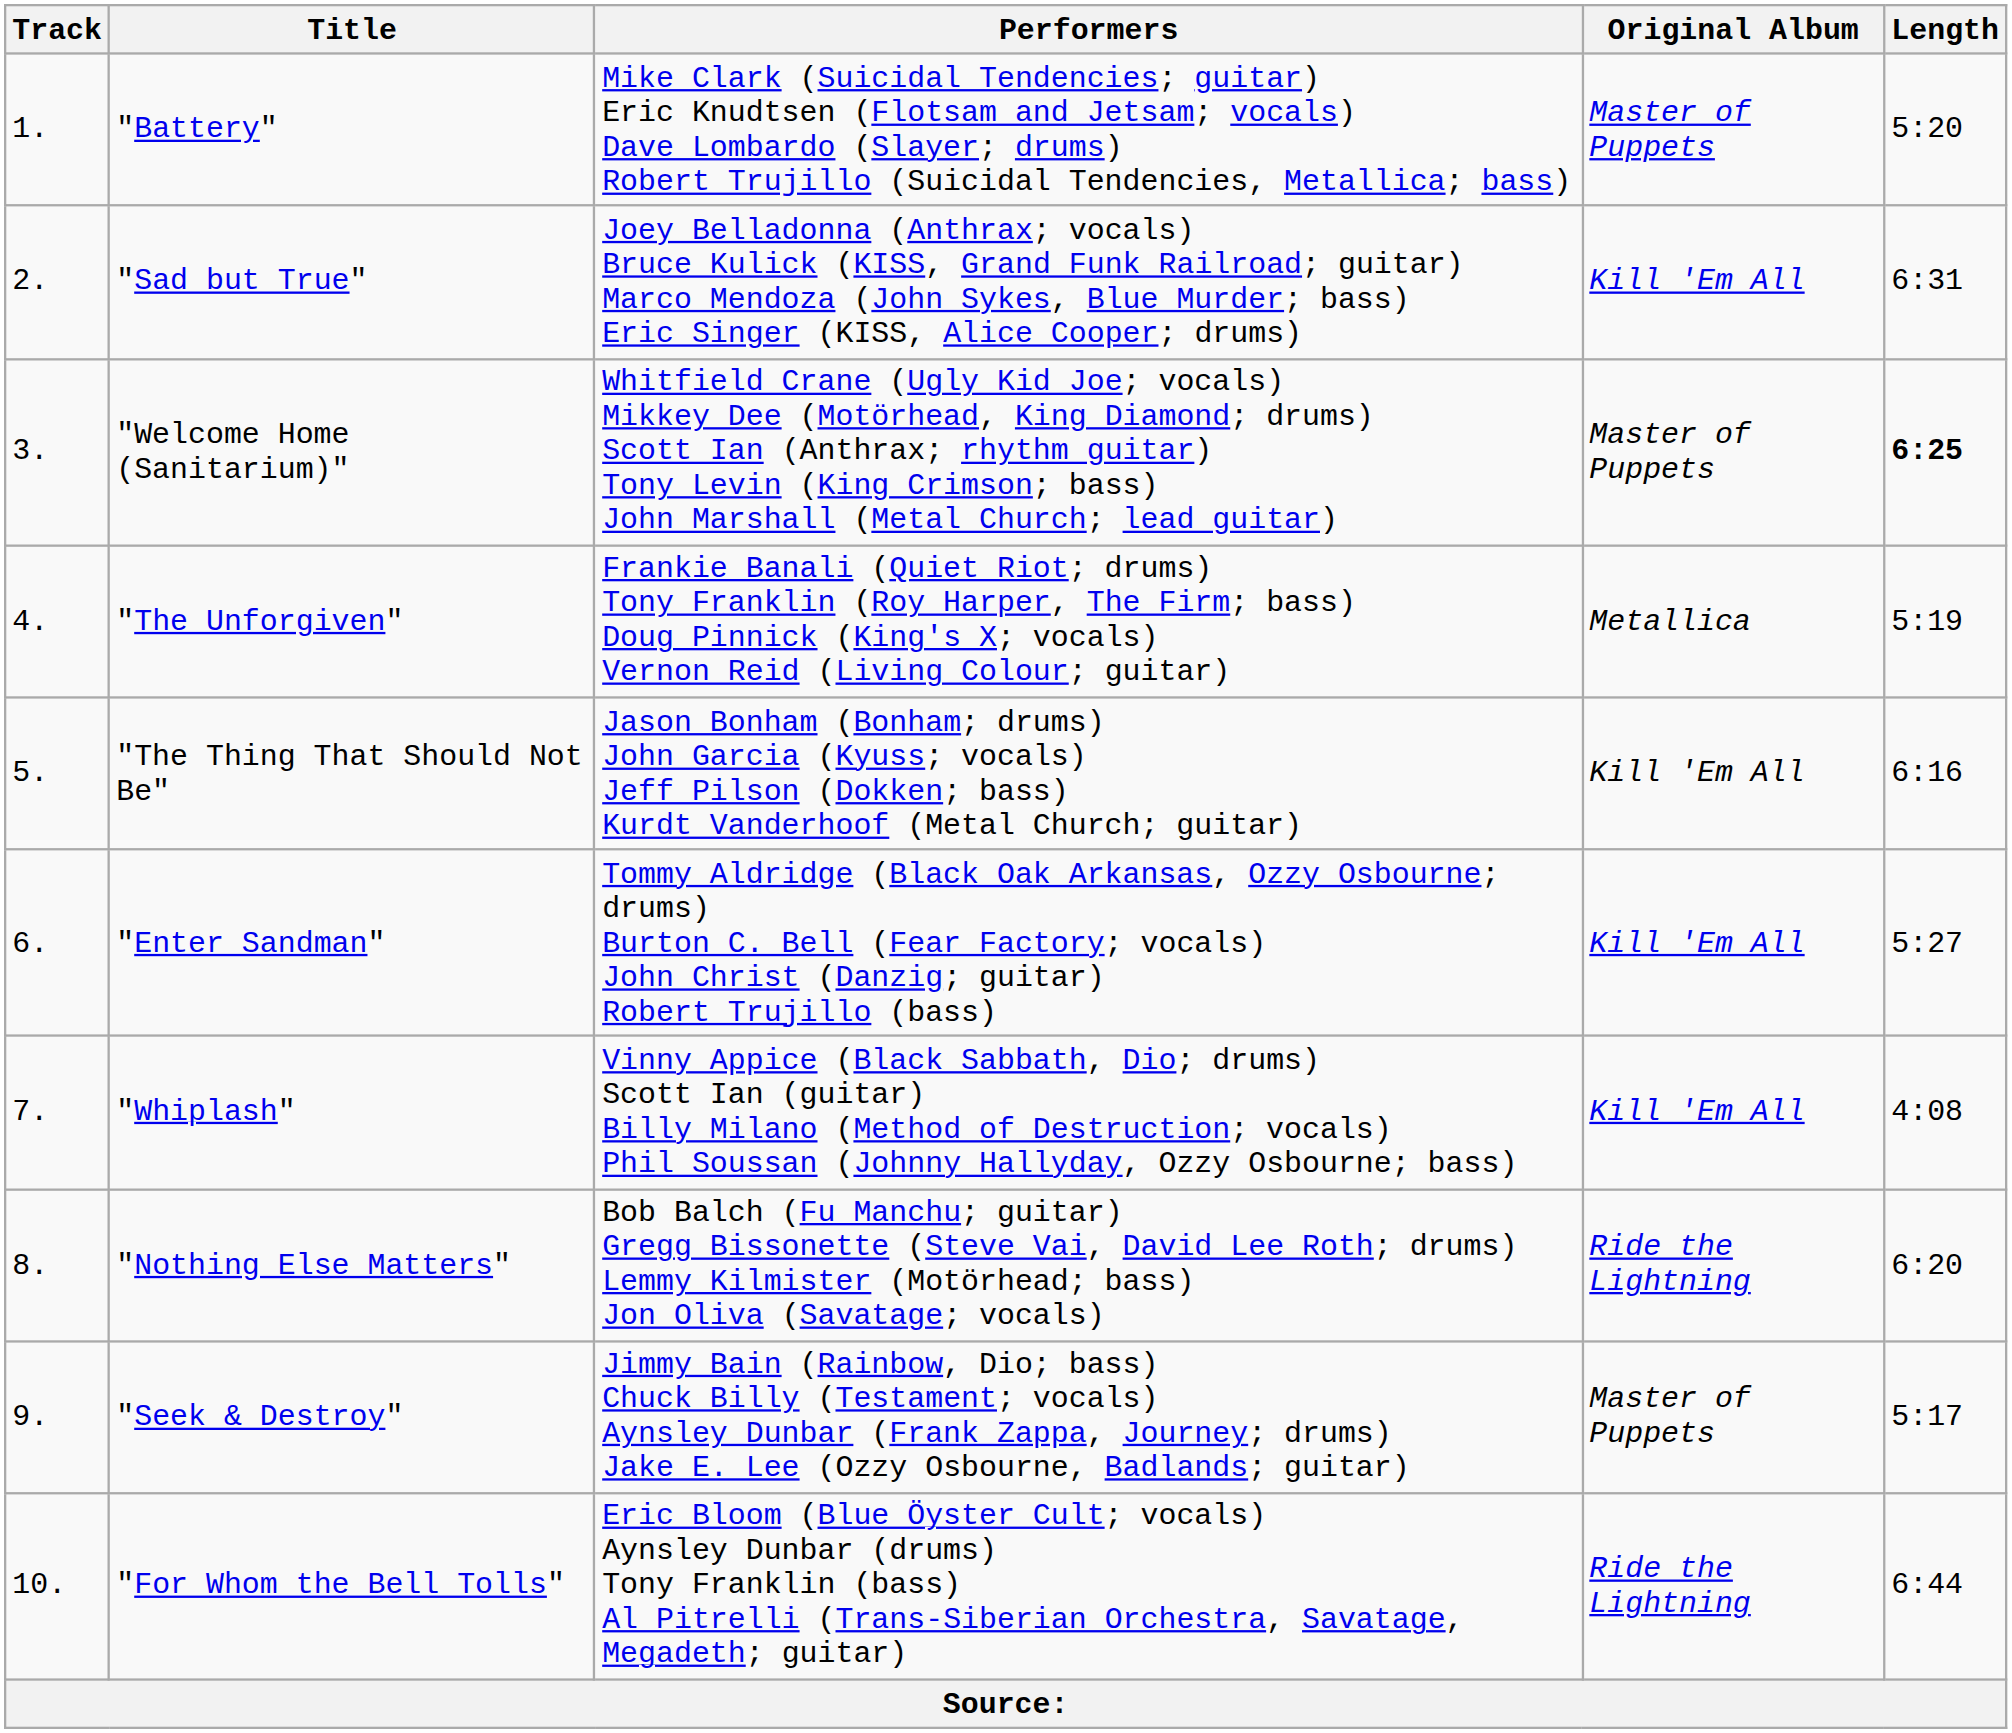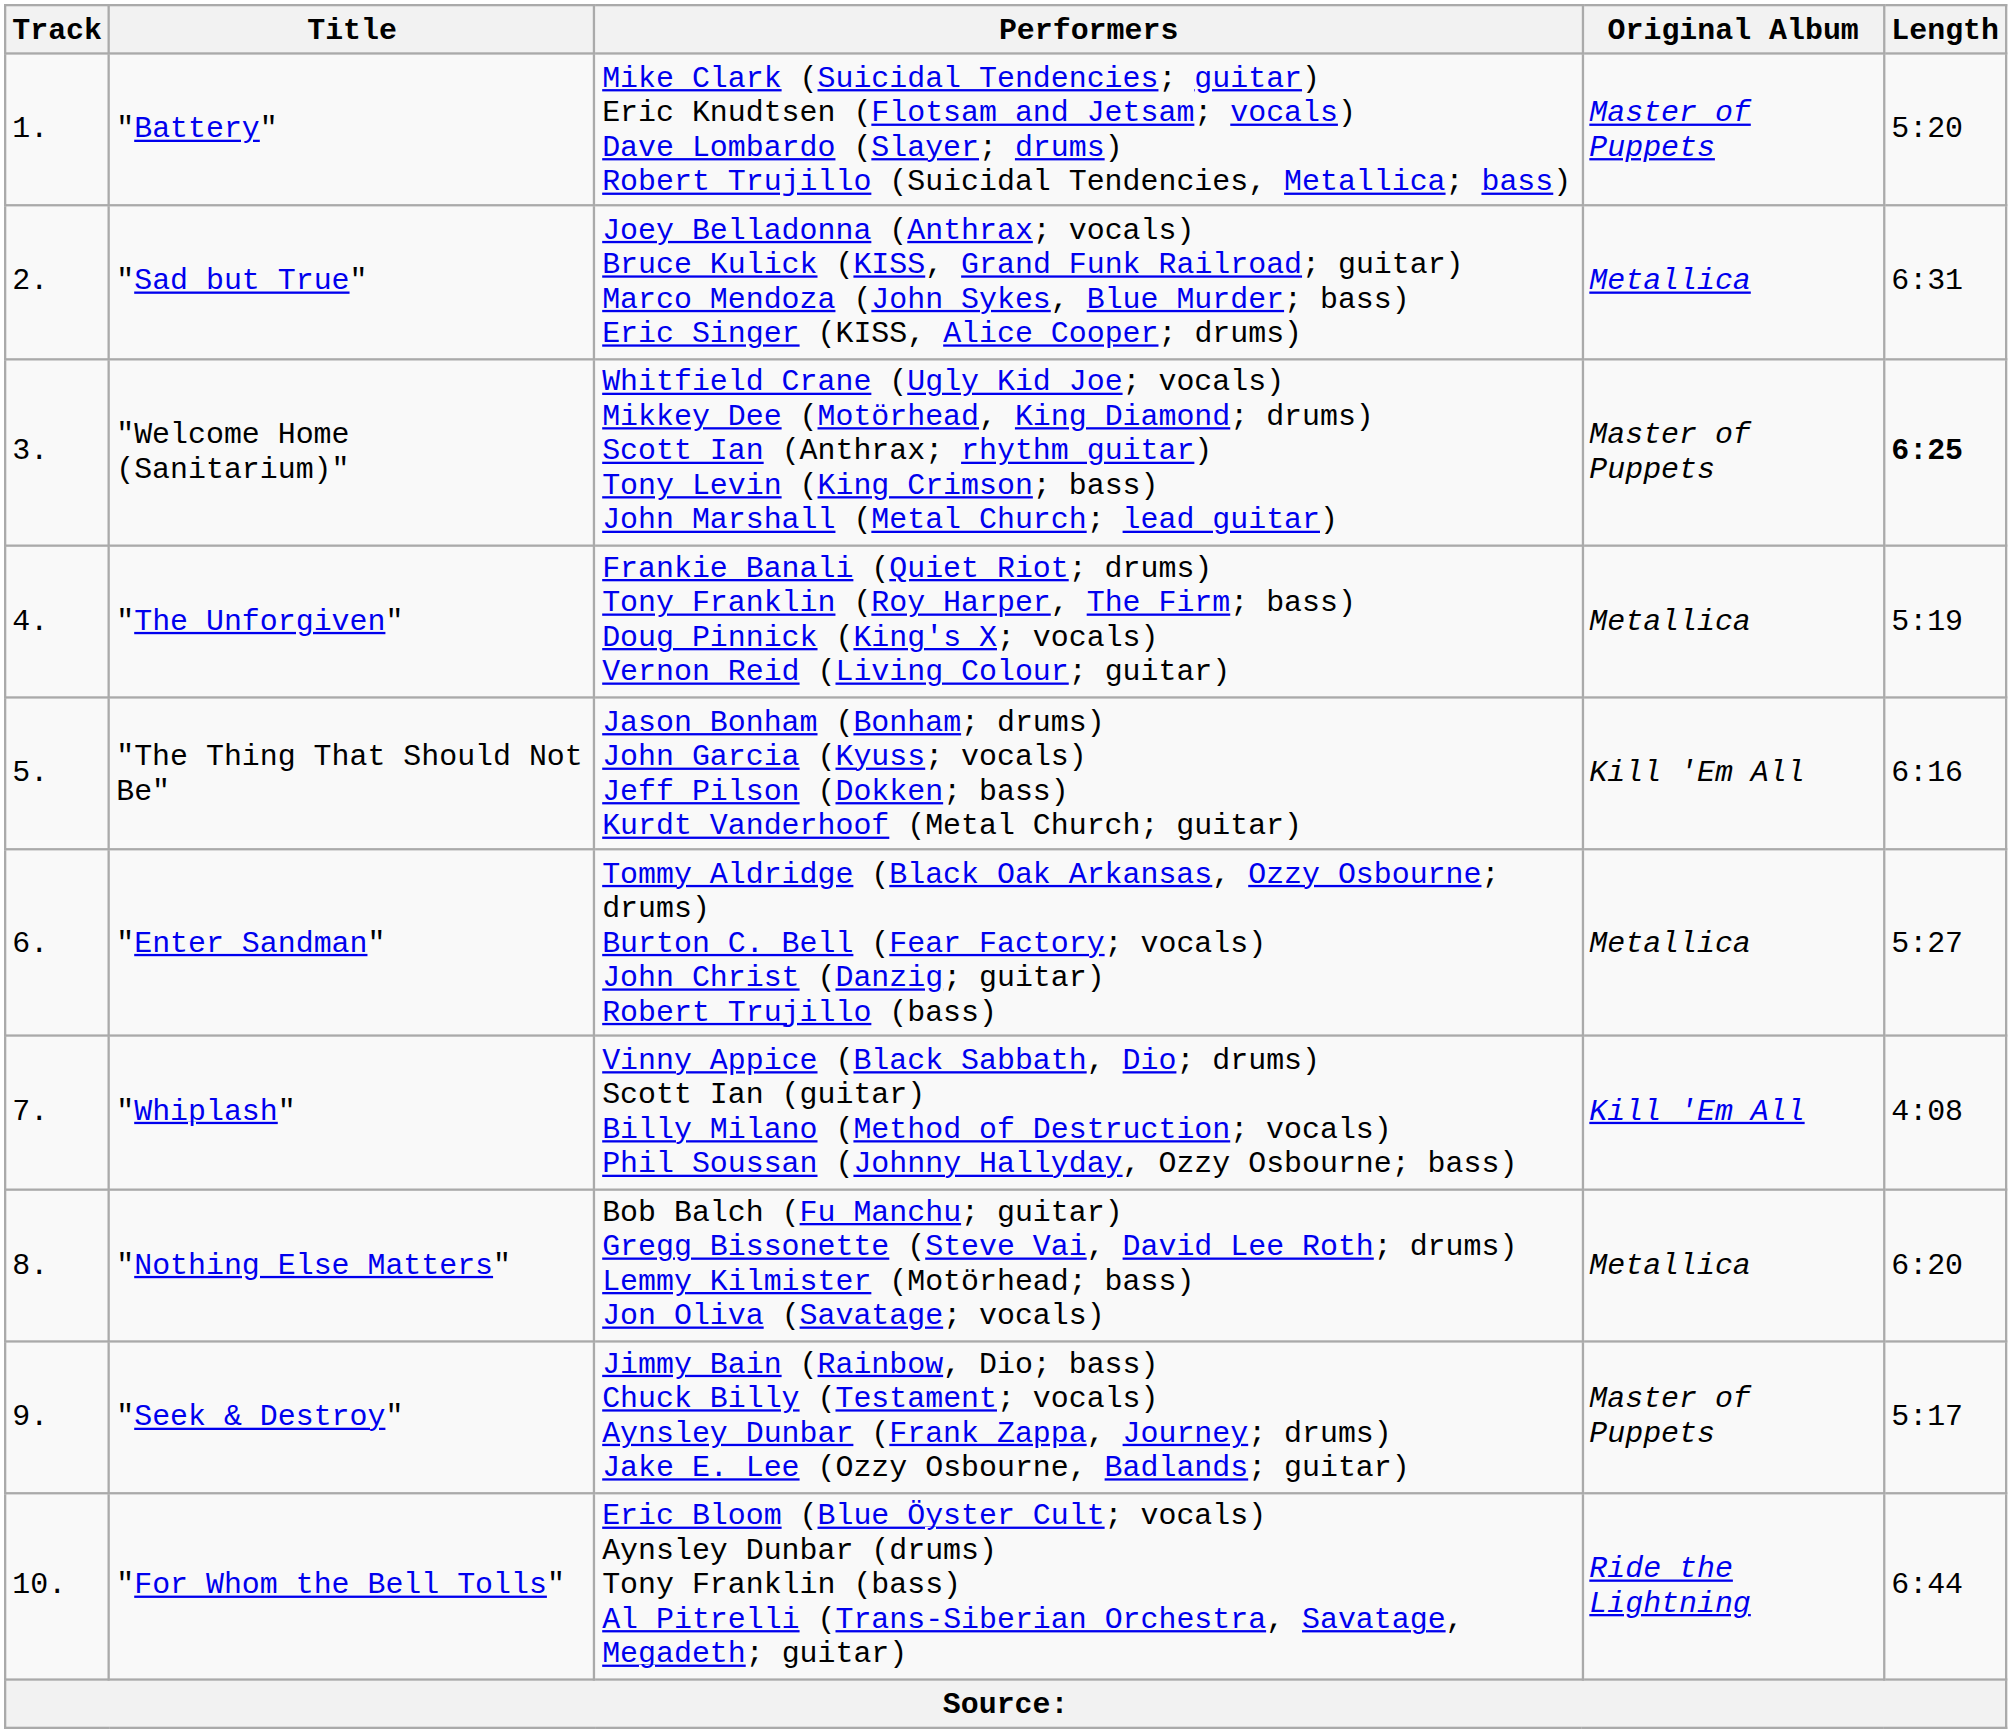 <table class="wikitable">
 <tr>
 <th>Track</th>
 <th>Title</th>
 <th>Performers</th>
 <th>Original Album</th>
 <th>Length</th>
 </tr>
 <tr>
 <td>1.</td>
 <td>"<a href='#'>Battery</a>"</td>
 <td><a href='#'>Mike Clark</a> (<a href='#'>Suicidal Tendencies</a>; <a href='#'>guitar</a>)<br>Eric Knudtsen (<a href='#'>Flotsam and Jetsam</a>; <a href='#'>vocals</a>)<br><a href='#'>Dave Lombardo</a> (<a href='#'>Slayer</a>; <a href='#'>drums</a>)<br><a href='#'>Robert Trujillo</a> (Suicidal Tendencies, <a href='#'>Metallica</a>; <a href='#'>bass</a>)</td>
 <td><em><a href='#'>Master of Puppets</a></em></td>
 <td>5:20</td>
 </tr>
 <tr>
 <td>2.</td>
 <td>"<a href='#'>Sad but True</a>"</td>
 <td><a href='#'>Joey Belladonna</a> (<a href='#'>Anthrax</a>; vocals)<br><a href='#'>Bruce Kulick</a> (<a href='#'>KISS</a>, <a href='#'>Grand Funk Railroad</a>; guitar)<br><a href='#'>Marco Mendoza</a> (<a href='#'>John Sykes</a>, <a href='#'>Blue Murder</a>; bass)<br><a href='#'>Eric Singer</a> (KISS, <a href='#'>Alice Cooper</a>; drums)</td>
-<td><em><a href='#'>Kill 'Em All</a></em></td>
+<td><em><a href='#'>Metallica</a></em></td>
 <td>6:31</td>
 </tr>
 <tr>
 <td>3.</td>
 <td>"Welcome Home (Sanitarium)"</td>
 <td><a href='#'>Whitfield Crane</a> (<a href='#'>Ugly Kid Joe</a>; vocals)<br><a href='#'>Mikkey Dee</a> (<a href='#'>Motörhead</a>, <a href='#'>King Diamond</a>; drums)<br><a href='#'>Scott Ian</a> (Anthrax; <a href='#'>rhythm guitar</a>)<br><a href='#'>Tony Levin</a> (<a href='#'>King Crimson</a>; bass)<br><a href='#'>John Marshall</a> (<a href='#'>Metal Church</a>; <a href='#'>lead guitar</a>)</td>
 <td><em>Master of Puppets</em></td>
 <td><strong>6:25</strong></td>
 </tr>
 <tr>
 <td>4.</td>
 <td>"<a href='#'>The Unforgiven</a>"</td>
 <td><a href='#'>Frankie Banali</a> (<a href='#'>Quiet Riot</a>; drums)<br><a href='#'>Tony Franklin</a> (<a href='#'>Roy Harper</a>, <a href='#'>The Firm</a>; bass)<br><a href='#'>Doug Pinnick</a> (<a href='#'>King's X</a>; vocals)<br><a href='#'>Vernon Reid</a> (<a href='#'>Living Colour</a>; guitar)</td>
 <td><em>Metallica</em></td>
 <td>5:19</td>
 </tr>
 <tr>
 <td>5.</td>
 <td>"The Thing That Should Not Be"</td>
 <td><a href='#'>Jason Bonham</a> (<a href='#'>Bonham</a>; drums)<br><a href='#'>John Garcia</a> (<a href='#'>Kyuss</a>; vocals)<br><a href='#'>Jeff Pilson</a> (<a href='#'>Dokken</a>; bass)<br><a href='#'>Kurdt Vanderhoof</a> (Metal Church; guitar)</td>
 <td><em>Kill 'Em All</em></td>
 <td>6:16</td>
 </tr>
 <tr>
 <td>6.</td>
 <td>"<a href='#'>Enter Sandman</a>"</td>
 <td><a href='#'>Tommy Aldridge</a> (<a href='#'>Black Oak Arkansas</a>, <a href='#'>Ozzy Osbourne</a>; drums)<br><a href='#'>Burton C. Bell</a> (<a href='#'>Fear Factory</a>; vocals)<br><a href='#'>John Christ</a> (<a href='#'>Danzig</a>; guitar)<br><a href='#'>Robert Trujillo</a> (bass)</td>
-<td><em><a href='#'>Kill 'Em All</a></em></td>
+<td><em>Metallica</em></td>
 <td>5:27</td>
 </tr>
 <tr>
 <td>7.</td>
 <td>"<a href='#'>Whiplash</a>"</td>
 <td><a href='#'>Vinny Appice</a> (<a href='#'>Black Sabbath</a>, <a href='#'>Dio</a>; drums)<br>Scott Ian (guitar)<br><a href='#'>Billy Milano</a> (<a href='#'>Method of Destruction</a>; vocals)<br><a href='#'>Phil Soussan</a> (<a href='#'>Johnny Hallyday</a>, Ozzy Osbourne; bass)</td>
 <td><em><a href='#'>Kill 'Em All</a></em></td>
 <td>4:08</td>
 </tr>
 <tr>
 <td>8.</td>
 <td>"<a href='#'>Nothing Else Matters</a>"</td>
 <td>Bob Balch (<a href='#'>Fu Manchu</a>; guitar)<br><a href='#'>Gregg Bissonette</a> (<a href='#'>Steve Vai</a>, <a href='#'>David Lee Roth</a>; drums)<br><a href='#'>Lemmy Kilmister</a> (Motörhead; bass)<br><a href='#'>Jon Oliva</a> (<a href='#'>Savatage</a>; vocals)</td>
-<td><em><a href='#'>Ride the Lightning</a></em></td>
+<td><em>Metallica</em></td>
 <td>6:20</td>
 </tr>
 <tr>
 <td>9.</td>
 <td>"<a href='#'>Seek & Destroy</a>"</td>
 <td><a href='#'>Jimmy Bain</a> (<a href='#'>Rainbow</a>, Dio; bass)<br><a href='#'>Chuck Billy</a> (<a href='#'>Testament</a>; vocals)<br><a href='#'>Aynsley Dunbar</a> (<a href='#'>Frank Zappa</a>, <a href='#'>Journey</a>; drums)<br><a href='#'>Jake E. Lee</a> (Ozzy Osbourne, <a href='#'>Badlands</a>; guitar)</td>
 <td><em>Master of Puppets</em></td>
 <td>5:17</td>
 </tr>
 <tr>
 <td>10.</td>
 <td>"<a href='#'>For Whom the Bell Tolls</a>"</td>
 <td><a href='#'>Eric Bloom</a> (<a href='#'>Blue Öyster Cult</a>; vocals)<br>Aynsley Dunbar (drums)<br>Tony Franklin (bass)<br><a href='#'>Al Pitrelli</a> (<a href='#'>Trans-Siberian Orchestra</a>, <a href='#'>Savatage</a>, <a href='#'>Megadeth</a>; guitar)</td>
 <td><em><a href='#'>Ride the Lightning</a></em></td>
 <td>6:44</td>
 </tr>
 <tr>
 <th colspan=5>Source:</th>
 </tr>
 </table>
